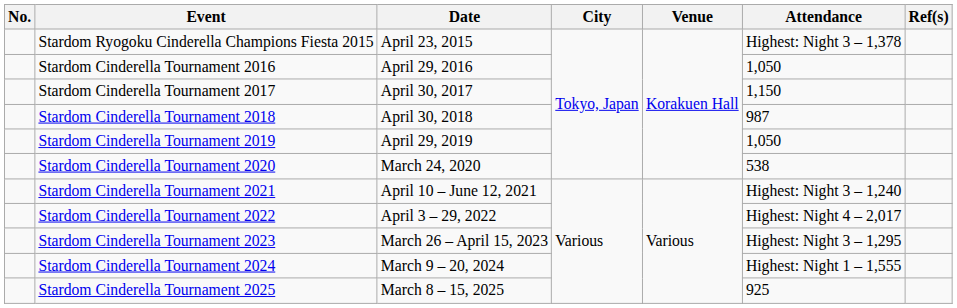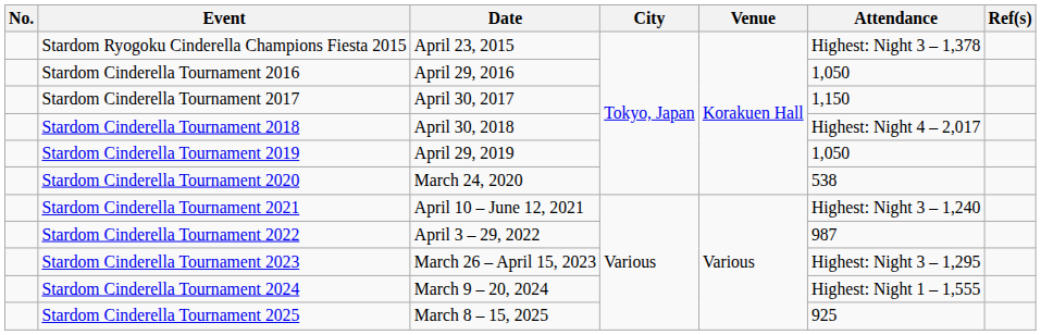 <table class="wikitable sortable" align="center">
 <tr>
 <th>No.</th>
 <th>Event</th>
 <th>Date</th>
 <th>City</th>
 <th>Venue</th>
 <th>Attendance</th>
 <th>Ref(s)</th>
 </tr>
 <tr>
 <td></td>
 <td>Stardom Ryogoku Cinderella Champions Fiesta 2015</td>
 <td>April 23, 2015</td>
 <td rowspan=6><a href='#'>Tokyo, Japan</a></td>
 <td rowspan=6><a href='#'>Korakuen Hall</a></td>
 <td>Highest: Night 3 – 1,378</td>
 <td></td>
 </tr>
 <tr>
 <td></td>
 <td>Stardom Cinderella Tournament 2016</td>
 <td>April 29, 2016</td>
 <td>1,050</td>
 <td></td>
 </tr>
 <tr>
 <td></td>
 <td>Stardom Cinderella Tournament 2017</td>
 <td>April 30, 2017</td>
 <td>1,150</td>
 <td></td>
 </tr>
 <tr>
 <td></td>
 <td><a href='#'>Stardom Cinderella Tournament 2018</a></td>
 <td>April 30, 2018</td>
-<td>987</td>
+<td>Highest: Night 4 – 2,017</td>
 <td></td>
 </tr>
 <tr>
 <td></td>
 <td><a href='#'>Stardom Cinderella Tournament 2019</a></td>
 <td>April 29, 2019</td>
 <td>1,050</td>
 <td></td>
 </tr>
 <tr>
 <td></td>
 <td><a href='#'>Stardom Cinderella Tournament 2020</a></td>
 <td>March 24, 2020</td>
 <td>538</td>
 <td></td>
 </tr>
 <tr>
 <td></td>
 <td><a href='#'>Stardom Cinderella Tournament 2021</a></td>
 <td>April 10 – June 12, 2021</td>
 <td rowspan=5>Various</td>
 <td rowspan=5>Various</td>
 <td>Highest: Night 3 – 1,240</td>
 <td></td>
 </tr>
 <tr>
 <td></td>
 <td><a href='#'>Stardom Cinderella Tournament 2022</a></td>
 <td>April 3 – 29, 2022</td>
-<td>Highest: Night 4 – 2,017</td>
+<td>987</td>
 <td></td>
 </tr>
 <tr>
 <td></td>
 <td><a href='#'>Stardom Cinderella Tournament 2023</a></td>
 <td>March 26 – April 15, 2023</td>
 <td>Highest: Night 3 – 1,295</td>
 <td></td>
 </tr>
 <tr>
 <td></td>
 <td><a href='#'>Stardom Cinderella Tournament 2024</a></td>
 <td>March 9 – 20, 2024</td>
 <td>Highest: Night 1 – 1,555</td>
 <td></td>
 </tr>
 <tr>
 <td></td>
 <td><a href='#'>Stardom Cinderella Tournament 2025</a></td>
 <td>March 8 – 15, 2025</td>
 <td>925</td>
 <td></td>
 </tr>
 </table>
